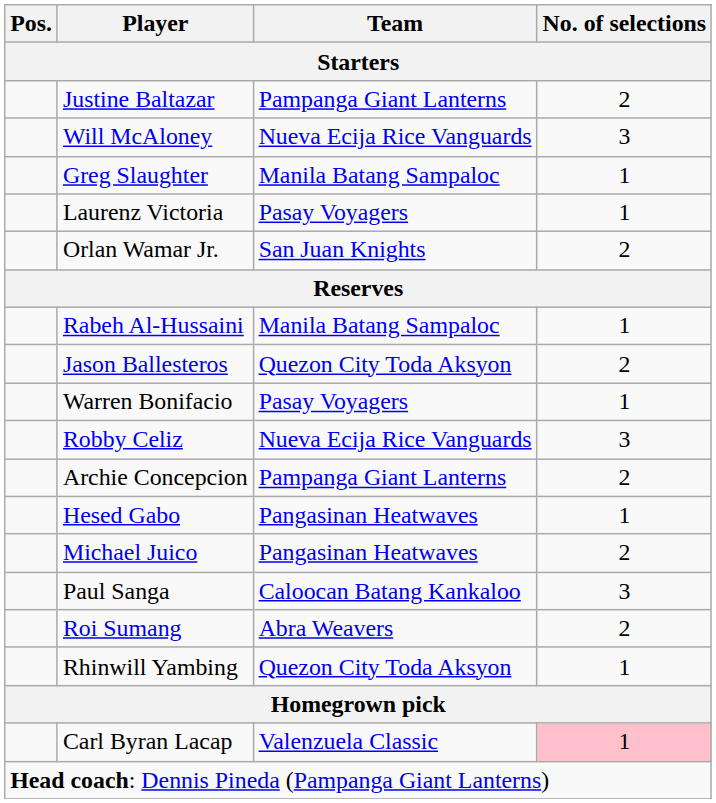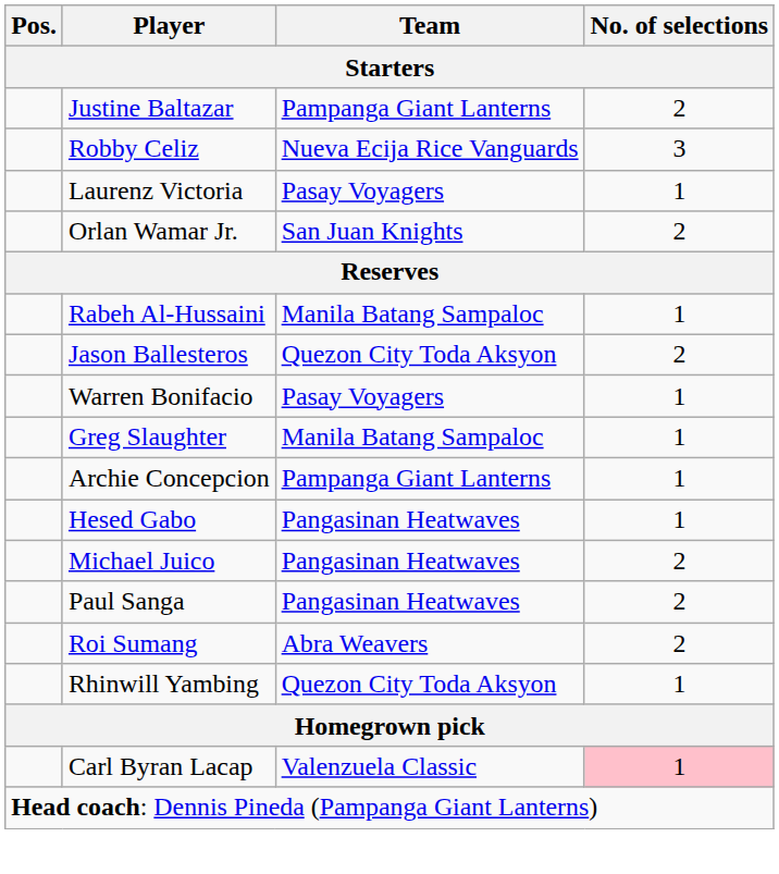 <table class="wikitable">
 <tr>
 <th>Pos.</th>
 <th>Player</th>
 <th>Team</th>
 <th>No. of selections</th>
 </tr>
 <tr>
 <th colspan=4>Starters</th>
 </tr>
 <tr>
 <td></td>
 <td><a href='#'>Justine Baltazar</a></td>
 <td><a href='#'>Pampanga Giant Lanterns</a></td>
 <td align=center>2</td>
 </tr>
 <tr>
 <td></td>
-<td><a href='#'>Will McAloney</a></td>
+<td><a href='#'>Robby Celiz</a></td>
 <td><a href='#'>Nueva Ecija Rice Vanguards</a></td>
 <td align=center>3</td>
-</tr>
-<tr>
-<td></td>
-<td><a href='#'>Greg Slaughter</a></td>
-<td><a href='#'>Manila Batang Sampaloc</a></td>
-<td align=center>1</td>
 </tr>
 <tr>
 <td></td>
 <td>Laurenz Victoria</td>
 <td><a href='#'>Pasay Voyagers</a></td>
 <td align=center>1</td>
 </tr>
 <tr>
 <td></td>
 <td>Orlan Wamar Jr.</td>
 <td><a href='#'>San Juan Knights</a></td>
 <td align=center>2</td>
 </tr>
 <tr>
 <th colspan=4>Reserves</th>
 </tr>
 <tr>
 <td></td>
 <td><a href='#'>Rabeh Al-Hussaini</a></td>
 <td><a href='#'>Manila Batang Sampaloc</a></td>
 <td align=center>1</td>
 </tr>
 <tr>
 <td></td>
 <td><a href='#'>Jason Ballesteros</a></td>
 <td><a href='#'>Quezon City Toda Aksyon</a></td>
 <td align=center>2</td>
 </tr>
 <tr>
 <td></td>
 <td>Warren Bonifacio</td>
 <td><a href='#'>Pasay Voyagers</a></td>
 <td align=center>1</td>
 </tr>
 <tr>
 <td></td>
-<td><a href='#'>Robby Celiz</a></td>
-<td><a href='#'>Nueva Ecija Rice Vanguards</a></td>
-<td align=center>3</td>
+<td><a href='#'>Greg Slaughter</a></td>
+<td><a href='#'>Manila Batang Sampaloc</a></td>
+<td align=center>1</td>
 </tr>
 <tr>
 <td></td>
 <td>Archie Concepcion</td>
 <td><a href='#'>Pampanga Giant Lanterns</a></td>
-<td align=center>2</td>
+<td align=center>1</td>
 </tr>
 <tr>
 <td></td>
 <td><a href='#'>Hesed Gabo</a></td>
 <td><a href='#'>Pangasinan Heatwaves</a></td>
 <td align=center>1</td>
 </tr>
 <tr>
 <td></td>
 <td><a href='#'>Michael Juico</a></td>
 <td><a href='#'>Pangasinan Heatwaves</a></td>
 <td align=center>2</td>
 </tr>
 <tr>
 <td></td>
 <td>Paul Sanga</td>
-<td><a href='#'>Caloocan Batang Kankaloo</a></td>
-<td align=center>3</td>
+<td><a href='#'>Pangasinan Heatwaves</a></td>
+<td align=center>2</td>
 </tr>
 <tr>
 <td></td>
 <td><a href='#'>Roi Sumang</a></td>
 <td><a href='#'>Abra Weavers</a></td>
 <td align=center>2</td>
 </tr>
 <tr>
 <td></td>
 <td>Rhinwill Yambing</td>
 <td><a href='#'>Quezon City Toda Aksyon</a></td>
 <td align=center>1</td>
 </tr>
 <tr>
 <th colspan=4>Homegrown pick</th>
 </tr>
 <tr>
 <td></td>
 <td>Carl Byran Lacap</td>
 <td><a href='#'>Valenzuela Classic</a></td>
 <td align=center style="background: pink;">1</td>
 </tr>
 <tr>
 <td colspan=4><strong>Head coach</strong>: <a href='#'>Dennis Pineda</a> (<a href='#'>Pampanga Giant Lanterns</a>)</td>
 </tr>
 </table>
